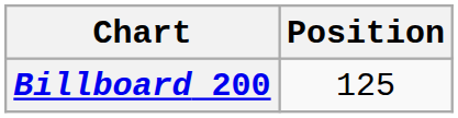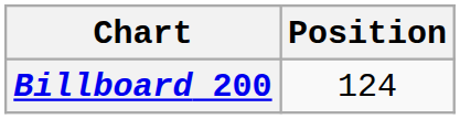 <table class="wikitable sortable plainrowheaders" style="text-align:center;">
 <tr>
 <th scope="col">Chart</th>
 <th scope="col">Position</th>
 </tr>
 <tr>
 <th scope="row"><a href='#'><em>Billboard</em> 200</a></th>
-<td>125</td>
+<td>124</td>
 </tr>
 </table>
